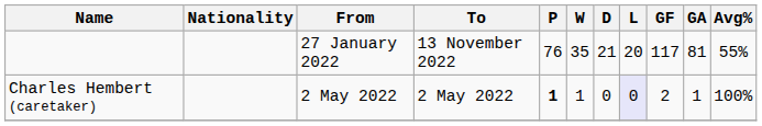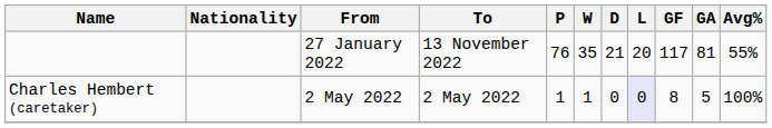 <table class="wikitable sortable">
 <tr>
 <th>Name</th>
 <th>Nationality</th>
 <th>From</th>
 <th class="unsortable">To</th>
 <th>P</th>
 <th>W</th>
 <th>D</th>
 <th>L</th>
 <th>GF</th>
 <th>GA</th>
 <th>Avg%</th>
 </tr>
 <tr>
 <td align=left></td>
 <td></td>
 <td align=left>27 January 2022</td>
 <td align=left>13 November 2022</td>
 <td align=center>76</td>
 <td align=center>35</td>
 <td align=center>21</td>
 <td align=center>20</td>
 <td align=center>117</td>
 <td align=center>81</td>
 <td align=center>55%</td>
 </tr>
 <tr>
 <td align=left>Charles Hembert <small>(caretaker)</small></td>
 <td></td>
 <td align=left>2 May 2022</td>
 <td align=left>2 May 2022</td>
-<td align=center><strong>1</strong></td>
+<td align=center>1</td>
 <td align=center>1</td>
 <td align=center>0</td>
 <td align=center style="background: lavender;">0</td>
-<td align=center>2</td>
-<td align=center>1</td>
+<td align=center>8</td>
+<td align=center>5</td>
 <td align=center>100%</td>
 </tr>
 <tr>
 </tr>
 </table>
